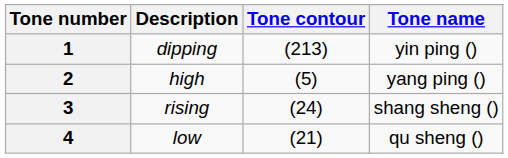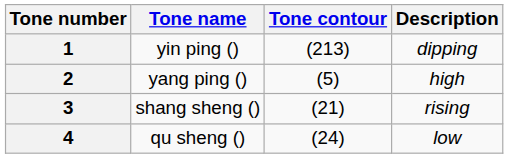 <table class="wikitable" style="text-align:center; margin:1em auto 1em auto">
 <tr>
 <th>Tone number</th>
+<th><a href='#'>Tone name</a></th>
+<th><a href='#'>Tone contour</a></th>
 <th>Description</th>
-<th><a href='#'>Tone contour</a></th>
-<th><a href='#'>Tone name</a></th>
 </tr>
 <tr>
 <th>1</th>
+<td>yin ping ()</td>
+<td> (213)</td>
 <td><em>dipping</em></td>
-<td> (213)</td>
-<td>yin ping ()</td>
 </tr>
 <tr>
 <th>2</th>
+<td>yang ping ()</td>
+<td> (5)</td>
 <td><em>high</em></td>
-<td> (5)</td>
-<td>yang ping ()</td>
 </tr>
 <tr>
 <th>3</th>
+<td>shang sheng ()</td>
+<td> (21)</td>
 <td><em>rising</em></td>
-<td> (24)</td>
-<td>shang sheng ()</td>
 </tr>
 <tr>
 <th>4</th>
+<td>qu sheng ()</td>
+<td> (24)</td>
 <td><em>low</em></td>
-<td> (21)</td>
-<td>qu sheng ()</td>
 </tr>
 </table>
